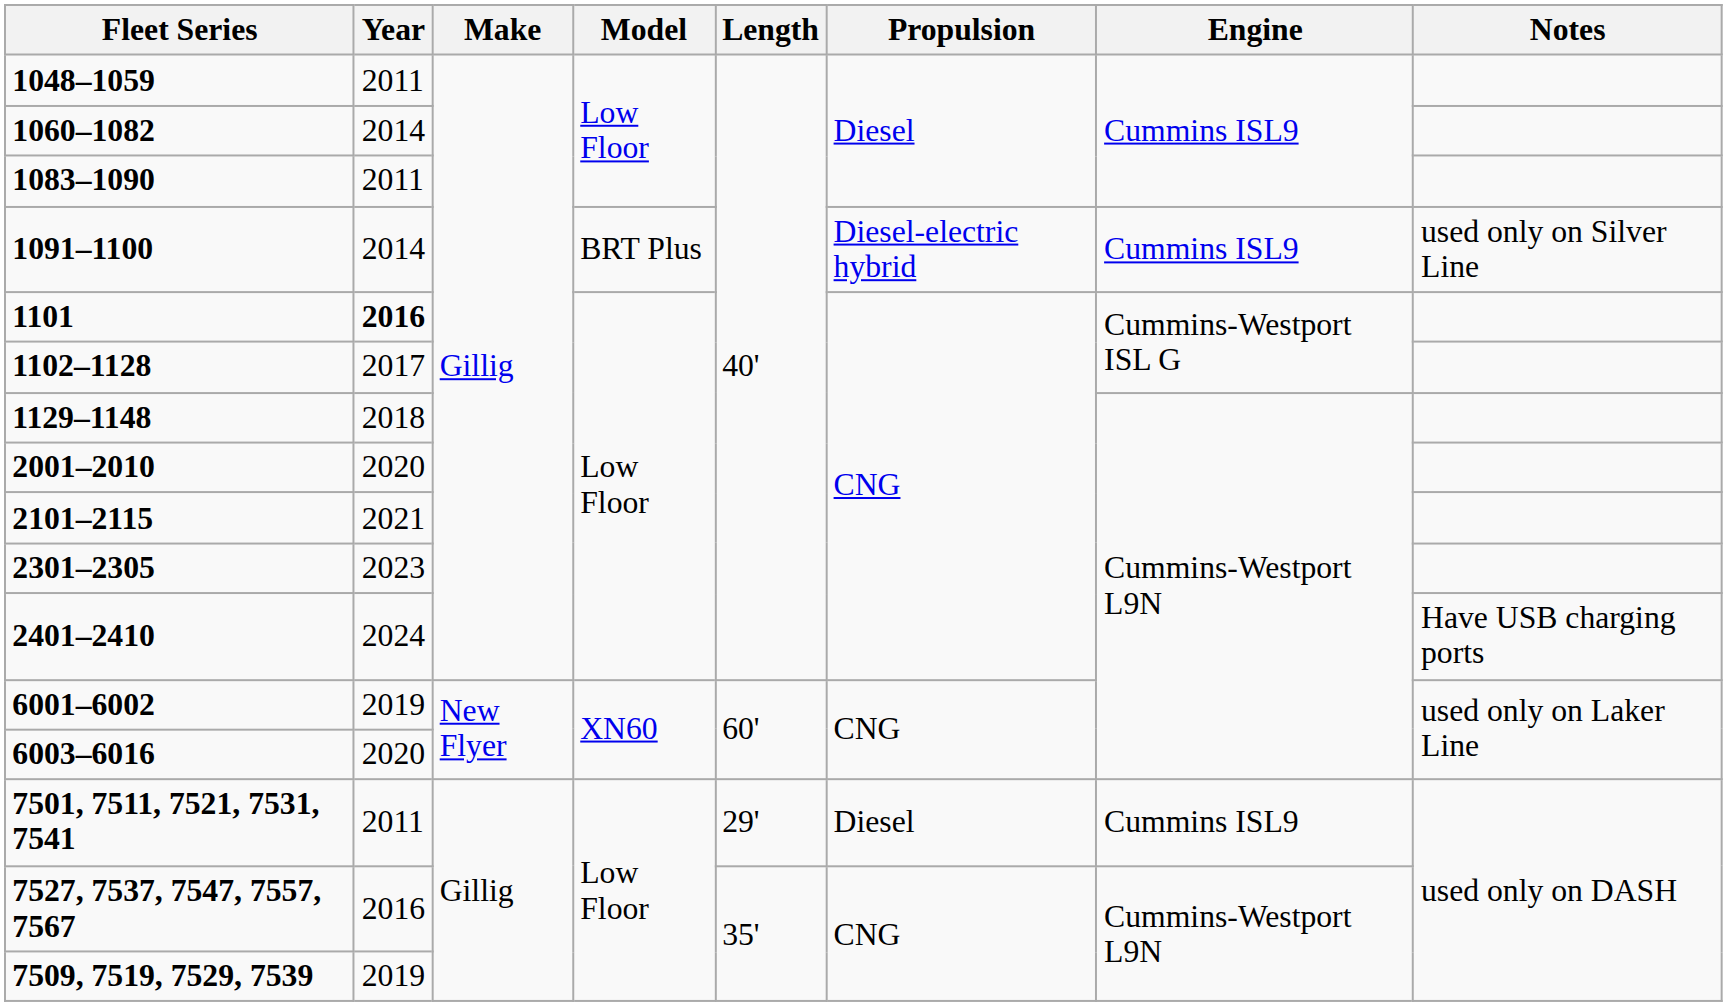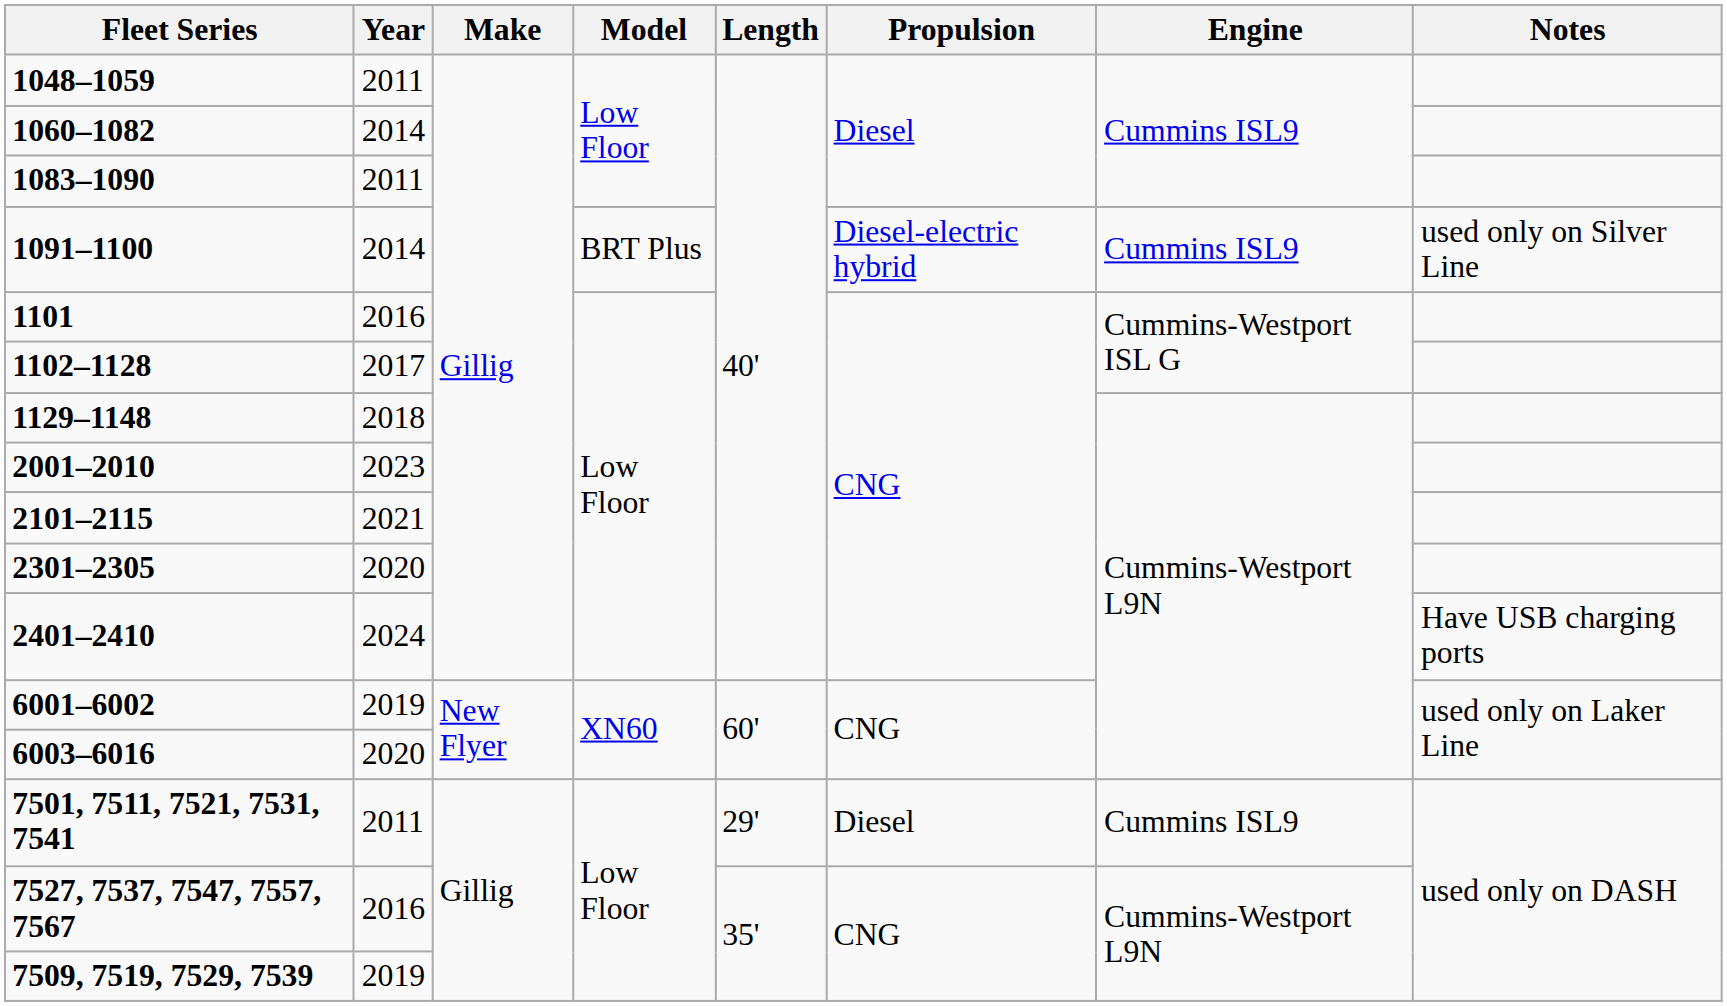 <table class="wikitable">
 <tr>
 <th>Fleet Series</th>
 <th>Year</th>
 <th>Make</th>
 <th>Model</th>
 <th>Length</th>
 <th>Propulsion</th>
 <th>Engine</th>
 <th>Notes</th>
 </tr>
 <tr>
 <td><strong>1048–1059</strong></td>
 <td>2011</td>
 <td rowspan="11"><a href='#'>Gillig</a></td>
 <td rowspan="3"><a href='#'>Low Floor</a></td>
 <td rowspan="11">40'</td>
 <td rowspan="3"><a href='#'>Diesel</a></td>
 <td rowspan="3"><a href='#'>Cummins ISL9</a></td>
 <td></td>
 </tr>
 <tr>
 <td><strong>1060–1082</strong></td>
 <td>2014</td>
 <td></td>
 </tr>
 <tr>
 <td><strong>1083–1090</strong></td>
 <td>2011</td>
 <td></td>
 </tr>
 <tr>
 <td><strong>1091–1100</strong></td>
 <td>2014</td>
 <td>BRT Plus</td>
 <td><a href='#'>Diesel-electric hybrid</a></td>
 <td><a href='#'>Cummins ISL9</a></td>
 <td>used only on Silver Line</td>
 </tr>
 <tr>
 <td><strong>1101</strong></td>
-<td><strong>2016</strong></td>
+<td>2016</td>
 <td rowspan="7">Low Floor</td>
 <td rowspan="7"><a href='#'>CNG</a></td>
 <td rowspan="2">Cummins-Westport ISL G</td>
 <td></td>
 </tr>
 <tr>
 <td><strong>1102–1128</strong></td>
 <td>2017</td>
 <td></td>
 </tr>
 <tr>
 <td><strong>1129–1148</strong></td>
 <td>2018</td>
 <td rowspan="7">Cummins-Westport L9N</td>
 <td></td>
 </tr>
 <tr>
 <td><strong>2001–2010</strong></td>
-<td>2020</td>
+<td>2023</td>
 <td></td>
 </tr>
 <tr>
 <td><strong>2101–2115</strong></td>
 <td>2021</td>
 <td></td>
 </tr>
 <tr>
 <td><strong>2301–2305</strong></td>
-<td>2023</td>
+<td>2020</td>
 <td></td>
 </tr>
 <tr>
 <td><strong>2401–2410</strong></td>
 <td>2024</td>
 <td>Have USB charging ports</td>
 </tr>
 <tr>
 <td><strong>6001–6002</strong></td>
 <td>2019</td>
 <td rowspan="2"><a href='#'>New Flyer</a></td>
 <td rowspan="2"><a href='#'>XN60</a></td>
 <td rowspan="2">60'</td>
 <td rowspan="2">CNG</td>
 <td rowspan="2">used only on Laker Line</td>
 </tr>
 <tr>
 <td><strong>6003–6016</strong></td>
 <td>2020</td>
 </tr>
 <tr>
 <td><strong>7501, 7511, 7521, 7531, 7541</strong></td>
 <td>2011</td>
 <td rowspan="3">Gillig</td>
 <td rowspan="3">Low Floor</td>
 <td>29'</td>
 <td>Diesel</td>
 <td>Cummins ISL9</td>
 <td rowspan="3">used only on DASH</td>
 </tr>
 <tr>
 <td><strong>7527, 7537, 7547, 7557, 7567</strong></td>
 <td>2016</td>
 <td rowspan="2">35'</td>
 <td rowspan="2">CNG</td>
 <td rowspan="2">Cummins-Westport L9N</td>
 </tr>
 <tr>
 <td><strong>7509, 7519, 7529, 7539</strong></td>
 <td>2019</td>
 </tr>
 </table>
